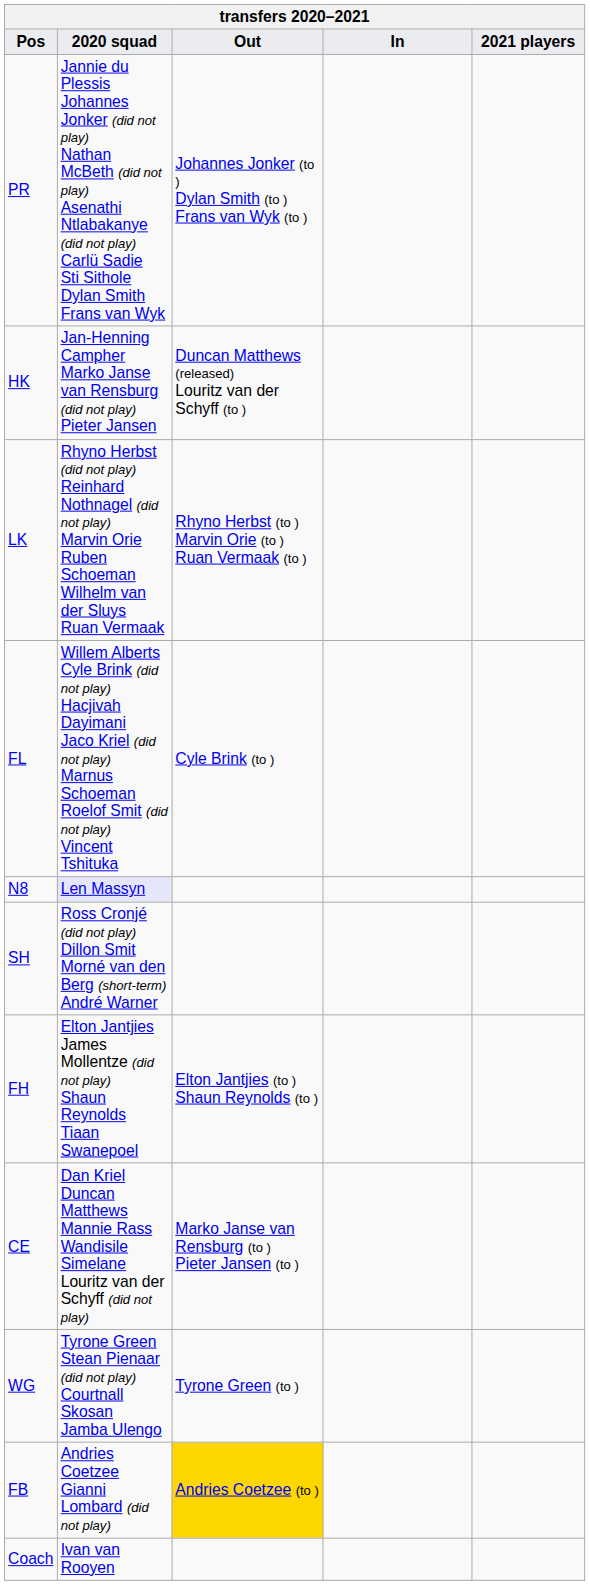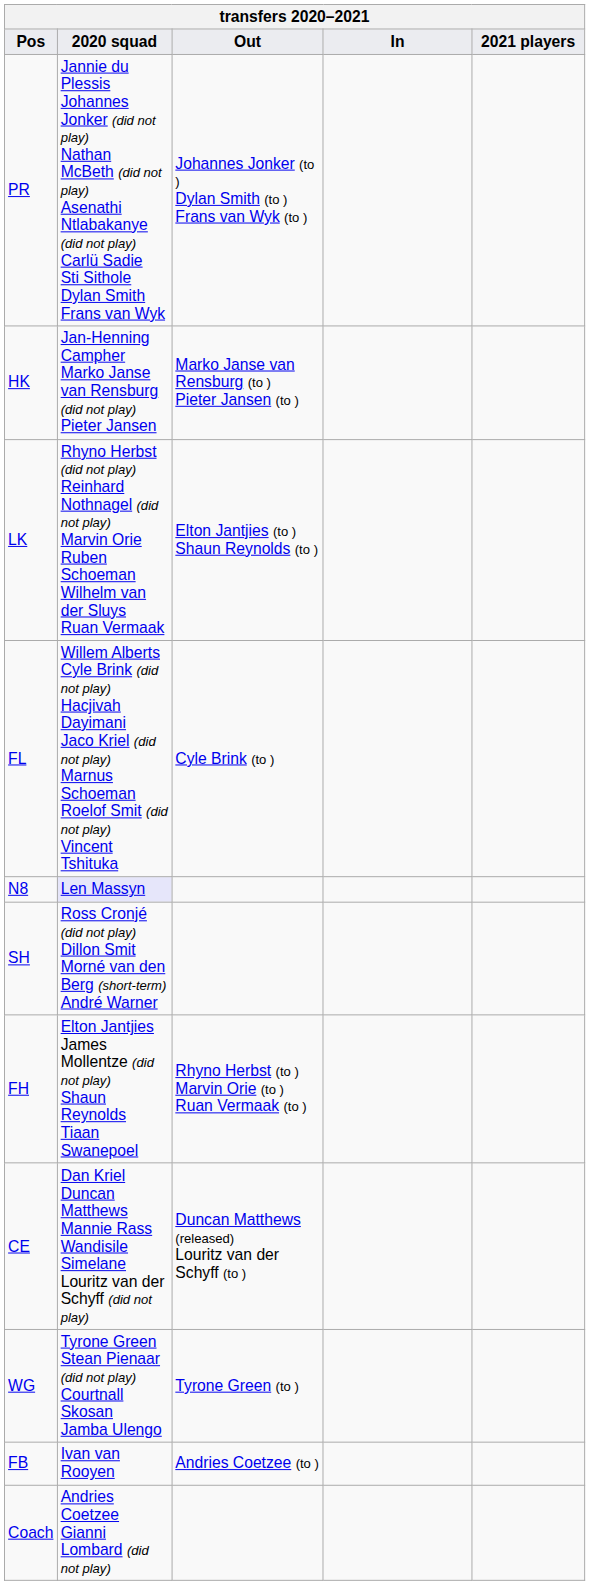 <table class="wikitable" style="text-align: left; width:95%">
 <tr>
 <th colspan="100%"> transfers 2020–2021</th>
 </tr>
 <tr>
 <th style="background:#ebecf0; width:6%;">Pos</th>
 <th style="background:#ebecf0; width:20%;">2020 squad</th>
 <th style="background:#ebecf0; width:27%;">Out</th>
 <th style="background:#ebecf0; width:27%;">In</th>
 <th style="background:#ebecf0; width:20%;">2021 players</th>
 </tr>
 <tr>
 <td><a href='#'>PR</a></td>
 <td> <a href='#'>Jannie du Plessis</a> <br> <a href='#'>Johannes Jonker</a> <small><em>(did not play)</em></small> <br> <a href='#'>Nathan McBeth</a> <small><em>(did not play)</em></small> <br> <a href='#'>Asenathi Ntlabakanye</a> <small><em>(did not play)</em></small> <br> <a href='#'>Carlü Sadie</a> <br> <a href='#'>Sti Sithole</a> <br> <a href='#'>Dylan Smith</a> <br> <a href='#'>Frans van Wyk</a></td>
 <td>  <a href='#'>Johannes Jonker</a> <small>(to )</small> <br>  <a href='#'>Dylan Smith</a> <small>(to )</small> <br>  <a href='#'>Frans van Wyk</a> <small>(to )</small></td>
 <td> </td>
 <td> </td>
 </tr>
 <tr>
 <td><a href='#'>HK</a></td>
 <td> <a href='#'>Jan-Henning Campher</a> <br> <a href='#'>Marko Janse van Rensburg</a> <small><em>(did not play)</em></small> <br> <a href='#'>Pieter Jansen</a></td>
-<td>  <a href='#'>Duncan Matthews</a> <small>(released)</small> <br>  Louritz van der Schyff <small>(to )</small></td>
+<td>  <a href='#'>Marko Janse van Rensburg</a> <small>(to )</small> <br>  <a href='#'>Pieter Jansen</a> <small>(to )</small></td>
 <td> </td>
 <td> </td>
 </tr>
 <tr>
 <td><a href='#'>LK</a></td>
 <td> <a href='#'>Rhyno Herbst</a> <small><em>(did not play)</em></small> <br> <a href='#'>Reinhard Nothnagel</a> <small><em>(did not play)</em></small> <br> <a href='#'>Marvin Orie</a> <br> <a href='#'>Ruben Schoeman</a> <br> <a href='#'>Wilhelm van der Sluys</a> <br> <a href='#'>Ruan Vermaak</a></td>
-<td>  <a href='#'>Rhyno Herbst</a> <small>(to )</small> <br>  <a href='#'>Marvin Orie</a> <small>(to )</small> <br>  <a href='#'>Ruan Vermaak</a> <small>(to )</small></td>
+<td>  <a href='#'>Elton Jantjies</a> <small>(to )</small> <br>  <a href='#'>Shaun Reynolds</a> <small>(to )</small></td>
 <td> </td>
 <td> </td>
 </tr>
 <tr>
 <td><a href='#'>FL</a></td>
 <td> <a href='#'>Willem Alberts</a> <br> <a href='#'>Cyle Brink</a> <small><em>(did not play)</em></small> <br> <a href='#'>Hacjivah Dayimani</a> <br> <a href='#'>Jaco Kriel</a> <small><em>(did not play)</em></small> <br> <a href='#'>Marnus Schoeman</a> <br> <a href='#'>Roelof Smit</a> <small><em>(did not play)</em></small> <br> <a href='#'>Vincent Tshituka</a></td>
 <td>  <a href='#'>Cyle Brink</a> <small>(to )</small></td>
 <td> </td>
 <td> </td>
 </tr>
 <tr>
 <td><a href='#'>N8</a></td>
 <td style="background: lavender;"> <a href='#'>Len Massyn</a></td>
 <td></td>
 <td> </td>
 <td> </td>
 </tr>
 <tr>
 <td><a href='#'>SH</a></td>
 <td> <a href='#'>Ross Cronjé</a> <small><em>(did not play)</em></small> <br> <a href='#'>Dillon Smit</a> <br> <a href='#'>Morné van den Berg</a> <small><em>(short-term)</em></small> <br> <a href='#'>André Warner</a></td>
 <td></td>
 <td> </td>
 <td> </td>
 </tr>
 <tr>
 <td><a href='#'>FH</a></td>
 <td> <a href='#'>Elton Jantjies</a> <br> James Mollentze <small><em>(did not play)</em></small> <br> <a href='#'>Shaun Reynolds</a> <br> <a href='#'>Tiaan Swanepoel</a></td>
-<td>  <a href='#'>Elton Jantjies</a> <small>(to )</small> <br>  <a href='#'>Shaun Reynolds</a> <small>(to )</small></td>
+<td>  <a href='#'>Rhyno Herbst</a> <small>(to )</small> <br>  <a href='#'>Marvin Orie</a> <small>(to )</small> <br>  <a href='#'>Ruan Vermaak</a> <small>(to )</small></td>
 <td> </td>
 <td> </td>
 </tr>
 <tr>
 <td><a href='#'>CE</a></td>
 <td> <a href='#'>Dan Kriel</a> <br> <a href='#'>Duncan Matthews</a> <br> <a href='#'>Mannie Rass</a> <br> <a href='#'>Wandisile Simelane</a> <br> Louritz van der Schyff <small><em>(did not play)</em></small></td>
-<td>  <a href='#'>Marko Janse van Rensburg</a> <small>(to )</small> <br>  <a href='#'>Pieter Jansen</a> <small>(to )</small></td>
+<td>  <a href='#'>Duncan Matthews</a> <small>(released)</small> <br>  Louritz van der Schyff <small>(to )</small></td>
 <td> </td>
 <td> </td>
 </tr>
 <tr>
 <td><a href='#'>WG</a></td>
 <td> <a href='#'>Tyrone Green</a> <br> <a href='#'>Stean Pienaar</a> <small><em>(did not play)</em></small> <br> <a href='#'>Courtnall Skosan</a> <br> <a href='#'>Jamba Ulengo</a></td>
 <td>  <a href='#'>Tyrone Green</a> <small>(to )</small></td>
 <td> </td>
 <td> </td>
 </tr>
 <tr>
 <td><a href='#'>FB</a></td>
-<td> <a href='#'>Andries Coetzee</a> <br> <a href='#'>Gianni Lombard</a> <small><em>(did not play)</em></small></td>
-<td style="background: gold;">  <a href='#'>Andries Coetzee</a> <small>(to )</small></td>
+<td> <a href='#'>Ivan van Rooyen</a></td>
+<td>  <a href='#'>Andries Coetzee</a> <small>(to )</small></td>
 <td> </td>
 <td> </td>
 </tr>
 <tr>
 <td><a href='#'>Coach</a></td>
-<td> <a href='#'>Ivan van Rooyen</a></td>
+<td> <a href='#'>Andries Coetzee</a> <br> <a href='#'>Gianni Lombard</a> <small><em>(did not play)</em></small></td>
 <td></td>
 <td> </td>
 <td> </td>
 </tr>
 </table>
